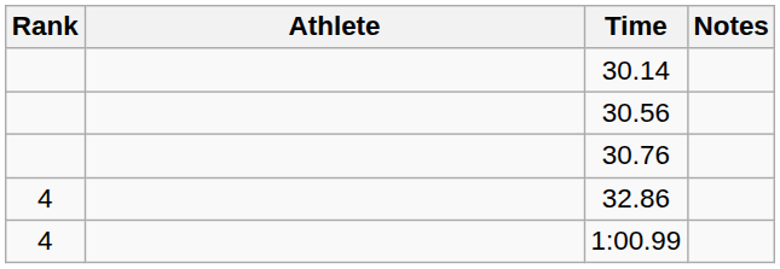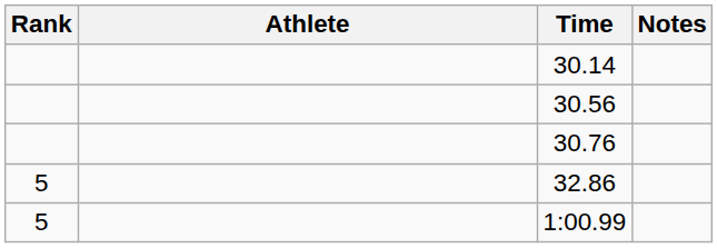 <table class="wikitable" style="text-align:center">
 <tr>
 <th>Rank</th>
 <th Style="width:18em">Athlete</th>
 <th>Time</th>
 <th>Notes</th>
 </tr>
 <tr>
 <td></td>
 <td style="text-align:left"></td>
 <td>30.14</td>
 <td></td>
 </tr>
 <tr>
 <td></td>
 <td style="text-align:left"></td>
 <td>30.56</td>
 <td></td>
 </tr>
 <tr>
 <td></td>
 <td style="text-align:left"></td>
 <td>30.76</td>
 <td></td>
 </tr>
 <tr>
-<td>4</td>
+<td>5</td>
 <td style="text-align:left"></td>
 <td>32.86</td>
 <td></td>
 </tr>
 <tr>
-<td>4</td>
+<td>5</td>
 <td style="text-align:left"></td>
 <td>1:00.99</td>
 <td></td>
 </tr>
 </table>
